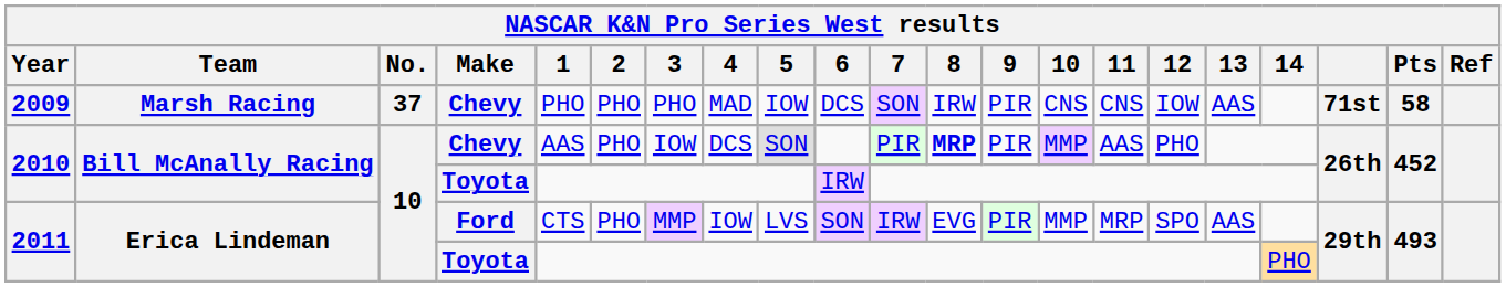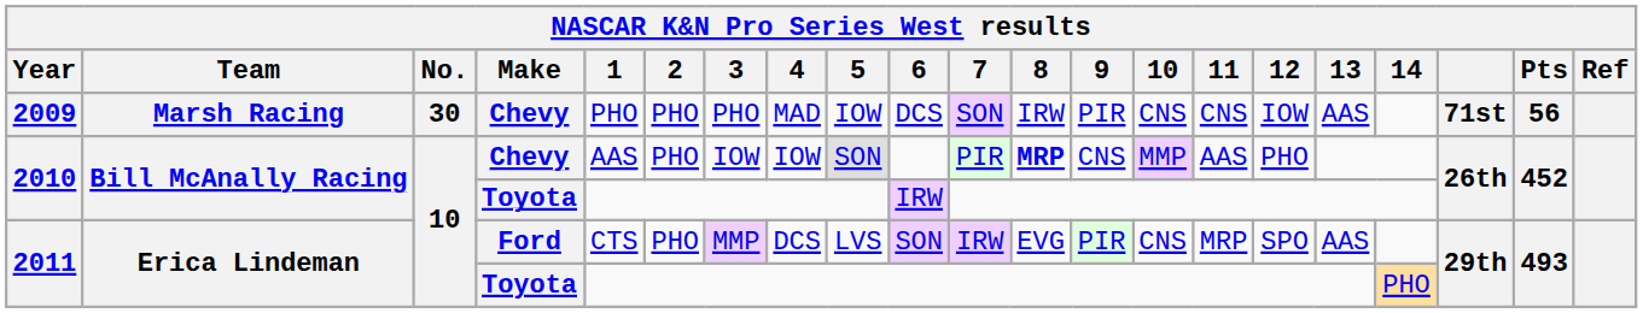 <table class="wikitable" style="text-align:center; font-size:75%">
 <tr>
 <th colspan=23><a href='#'>NASCAR K&N Pro Series West</a> results</th>
 </tr>
 <tr>
 <th>Year</th>
 <th>Team</th>
 <th>No.</th>
 <th>Make</th>
 <th>1</th>
 <th>2</th>
 <th>3</th>
 <th>4</th>
 <th>5</th>
 <th>6</th>
 <th>7</th>
 <th>8</th>
 <th>9</th>
 <th>10</th>
 <th>11</th>
 <th>12</th>
 <th>13</th>
 <th>14</th>
 <th></th>
 <th>Pts</th>
 <th>Ref</th>
 </tr>
 <tr>
 <th><a href='#'>2009</a></th>
 <th><a href='#'>Marsh Racing</a></th>
-<th>37</th>
+<th>30</th>
 <th><a href='#'>Chevy</a></th>
 <td><a href='#'>PHO</a></td>
 <td><a href='#'>PHO</a></td>
 <td><a href='#'>PHO</a></td>
 <td><a href='#'>MAD</a></td>
 <td><a href='#'>IOW</a></td>
 <td><a href='#'>DCS</a></td>
 <td style="background:#EFCFFF;"><a href='#'>SON</a><br></td>
 <td><a href='#'>IRW</a></td>
 <td><a href='#'>PIR</a></td>
 <td><a href='#'>CNS</a></td>
 <td><a href='#'>CNS</a></td>
 <td><a href='#'>IOW</a></td>
 <td><a href='#'>AAS</a></td>
 <td></td>
 <th>71st</th>
-<th>58</th>
+<th>56</th>
 <th></th>
 </tr>
 <tr>
 <th rowspan=2><a href='#'>2010</a></th>
 <th rowspan=2><a href='#'>Bill McAnally Racing</a></th>
 <th rowspan=4>10</th>
 <th><a href='#'>Chevy</a></th>
 <td><a href='#'>AAS</a></td>
 <td><a href='#'>PHO</a></td>
 <td><a href='#'>IOW</a></td>
-<td><a href='#'>DCS</a></td>
+<td><a href='#'>IOW</a></td>
 <td style="background:#DFDFDF;"><a href='#'>SON</a><br></td>
 <td></td>
 <td style="background:#DFFFDF;"><a href='#'>PIR</a><br></td>
 <td><strong><a href='#'>MRP</a></strong></td>
-<td><a href='#'>PIR</a></td>
+<td><a href='#'>CNS</a></td>
 <td style="background:#EFCFFF;"><a href='#'>MMP</a><br></td>
 <td><a href='#'>AAS</a></td>
 <td><a href='#'>PHO</a></td>
 <td colspan=2></td>
 <th rowspan=2>26th</th>
 <th rowspan=2>452</th>
 <th rowspan=2></th>
 </tr>
 <tr>
 <th><a href='#'>Toyota</a></th>
 <td colspan=5></td>
 <td style="background:#EFCFFF;"><a href='#'>IRW</a><br></td>
 <td colspan=8></td>
 </tr>
 <tr>
 <th rowspan=2><a href='#'>2011</a></th>
 <th rowspan=2>Erica Lindeman</th>
 <th><a href='#'>Ford</a></th>
 <td><a href='#'>CTS</a></td>
 <td><a href='#'>PHO</a></td>
 <td style="background:#EFCFFF;"><a href='#'>MMP</a><br></td>
-<td><a href='#'>IOW</a></td>
+<td><a href='#'>DCS</a></td>
 <td><a href='#'>LVS</a></td>
 <td style="background:#EFCFFF;"><a href='#'>SON</a><br></td>
 <td style="background:#EFCFFF;"><a href='#'>IRW</a><br></td>
 <td><a href='#'>EVG</a></td>
 <td style="background:#DFFFDF;"><a href='#'>PIR</a><br></td>
-<td><a href='#'>MMP</a></td>
+<td><a href='#'>CNS</a></td>
 <td><a href='#'>MRP</a></td>
 <td><a href='#'>SPO</a></td>
 <td><a href='#'>AAS</a></td>
 <td></td>
 <th rowspan=2>29th</th>
 <th rowspan=2>493</th>
 <th rowspan=2></th>
 </tr>
 <tr>
 <th><a href='#'>Toyota</a></th>
 <td colspan=13></td>
 <td style="background:#FFDF9F;"><a href='#'>PHO</a><br></td>
 </tr>
 </table>
